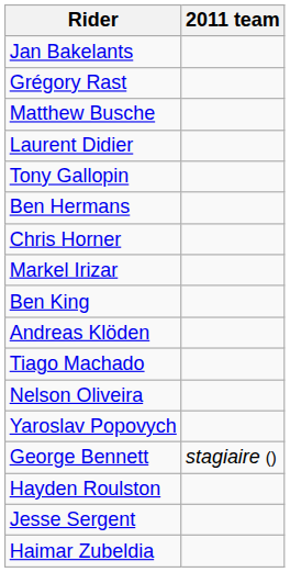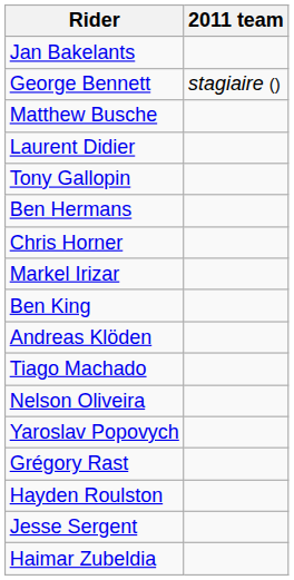 <table class="wikitable">
 <tr>
 <th>Rider</th>
 <th>2011 team</th>
 </tr>
 <tr>
 <td><a href='#'>Jan Bakelants</a></td>
 <td></td>
 </tr>
 <tr>
-<td><a href='#'>Grégory Rast</a></td>
-<td></td>
+<td><a href='#'>George Bennett</a></td>
+<td><em>stagiaire</em> <small>()</small></td>
 </tr>
 <tr>
 <td><a href='#'>Matthew Busche</a></td>
 <td></td>
 </tr>
 <tr>
 <td><a href='#'>Laurent Didier</a></td>
 <td></td>
 </tr>
 <tr>
 <td><a href='#'>Tony Gallopin</a></td>
 <td></td>
 </tr>
 <tr>
 <td><a href='#'>Ben Hermans</a></td>
 <td></td>
 </tr>
 <tr>
 <td><a href='#'>Chris Horner</a></td>
 <td></td>
 </tr>
 <tr>
 <td><a href='#'>Markel Irizar</a></td>
 <td></td>
 </tr>
 <tr>
 <td><a href='#'>Ben King</a></td>
 <td></td>
 </tr>
 <tr>
 <td><a href='#'>Andreas Klöden</a></td>
 <td></td>
 </tr>
 <tr>
 <td><a href='#'>Tiago Machado</a></td>
 <td></td>
 </tr>
 <tr>
 <td><a href='#'>Nelson Oliveira</a></td>
 <td></td>
 </tr>
 <tr>
 <td><a href='#'>Yaroslav Popovych</a></td>
 <td></td>
 </tr>
 <tr>
-<td><a href='#'>George Bennett</a></td>
-<td><em>stagiaire</em> <small>()</small></td>
+<td><a href='#'>Grégory Rast</a></td>
+<td></td>
 </tr>
 <tr>
 <td><a href='#'>Hayden Roulston</a></td>
 <td></td>
 </tr>
 <tr>
 <td><a href='#'>Jesse Sergent</a></td>
 <td></td>
 </tr>
 <tr>
 <td><a href='#'>Haimar Zubeldia</a></td>
 <td></td>
 </tr>
 </table>
